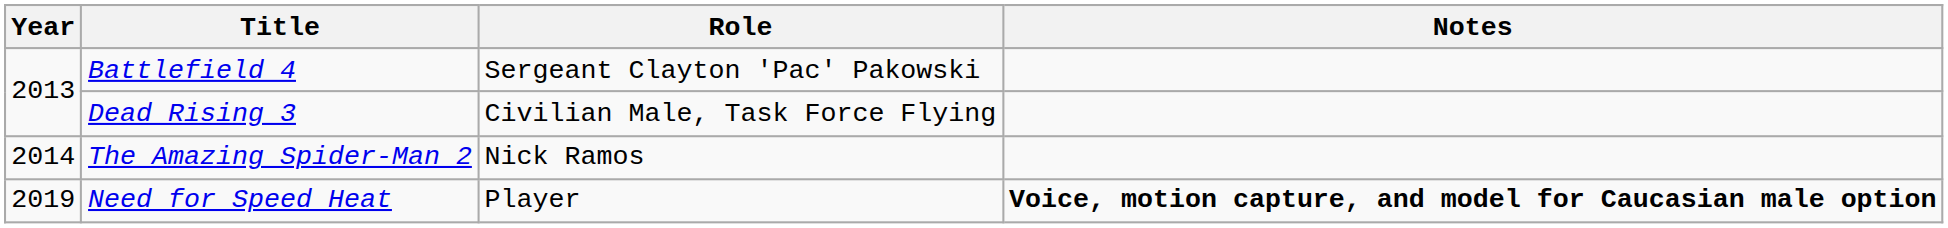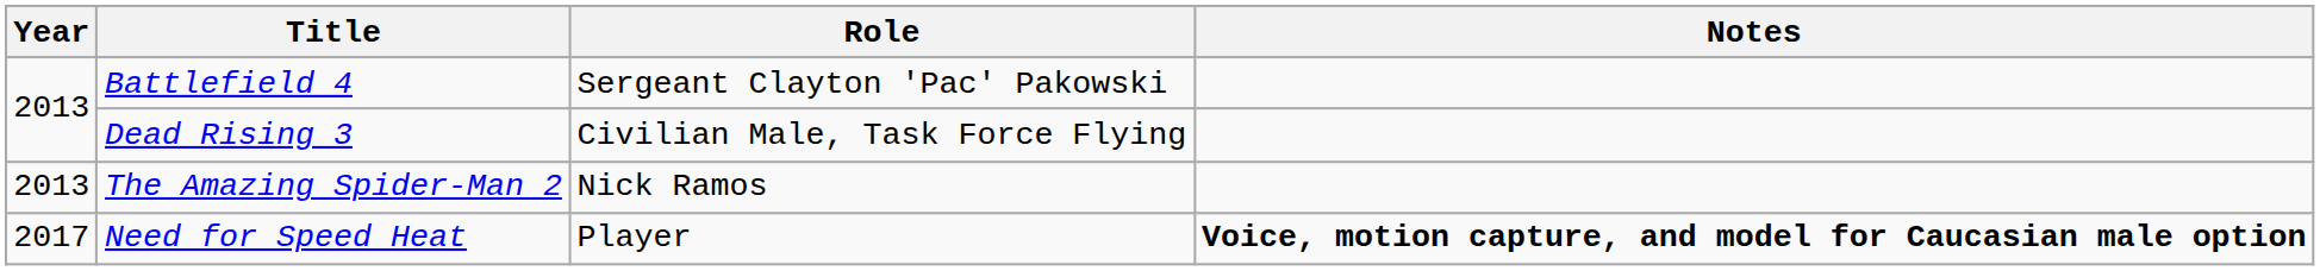 <table class="wikitable">
 <tr>
 <th>Year</th>
 <th>Title</th>
 <th>Role</th>
 <th>Notes</th>
 </tr>
 <tr>
 <td rowspan=2>2013</td>
 <td><em><a href='#'>Battlefield 4</a></em></td>
 <td>Sergeant Clayton 'Pac' Pakowski</td>
 <td></td>
 </tr>
 <tr>
 <td><em><a href='#'>Dead Rising 3</a></em></td>
 <td>Civilian Male, Task Force Flying</td>
 <td></td>
 </tr>
 <tr>
-<td>2014</td>
+<td>2013</td>
 <td><em><a href='#'>The Amazing Spider-Man 2</a></em></td>
 <td>Nick Ramos</td>
 <td></td>
 </tr>
 <tr>
-<td>2019</td>
+<td>2017</td>
 <td><em><a href='#'>Need for Speed Heat</a></em></td>
 <td>Player</td>
 <td><strong>Voice, motion capture, and model for Caucasian male option</strong></td>
 </tr>
 </table>
